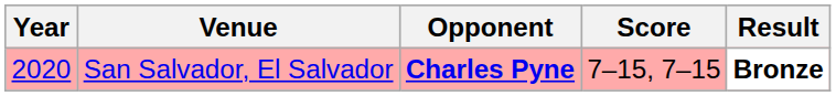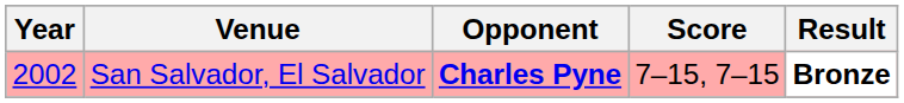 <table class="sortable wikitable" style="font-size: 90%;">
 <tr>
 <th>Year</th>
 <th>Venue</th>
 <th>Opponent</th>
 <th>Score</th>
 <th>Result</th>
 </tr>
 <tr style="background:#FFAAAA">
-<td align="center"><a href='#'>2020</a></td>
+<td align="center"><a href='#'>2002</a></td>
 <td align="left"><a href='#'>San Salvador, El Salvador</a></td>
 <td align="left"><strong> <a href='#'>Charles Pyne</a></strong></td>
 <td align="left">7–15, 7–15</td>
 <td style="text-align:left; background:white"> <strong>Bronze</strong></td>
 </tr>
 </table>
